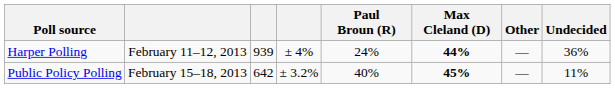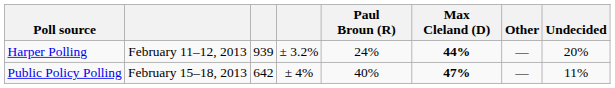 <table class="wikitable" style="text-align:center">
 <tr valign= bottom>
 <th>Poll source</th>
 <th></th>
 <th></th>
 <th></th>
 <th style="width:100px;">Paul<br>Broun (R)</th>
 <th style="width:100px;">Max<br>Cleland (D)</th>
 <th>Other</th>
 <th>Undecided</th>
 </tr>
 <tr>
 <td align=left><a href='#'>Harper Polling</a></td>
 <td>February 11–12, 2013</td>
 <td>939</td>
-<td>± 4%</td>
+<td>± 3.2%</td>
 <td>24%</td>
 <td><strong>44%</strong></td>
 <td>—</td>
-<td>36%</td>
+<td>20%</td>
 </tr>
 <tr>
 <td align=left><a href='#'>Public Policy Polling</a></td>
 <td>February 15–18, 2013</td>
 <td>642</td>
-<td>± 3.2%</td>
+<td>± 4%</td>
 <td>40%</td>
-<td><strong>45%</strong></td>
+<td><strong>47%</strong></td>
 <td>—</td>
 <td>11%</td>
 </tr>
 </table>
